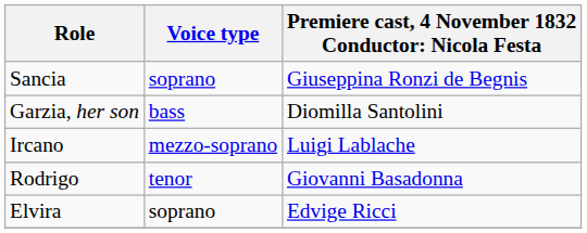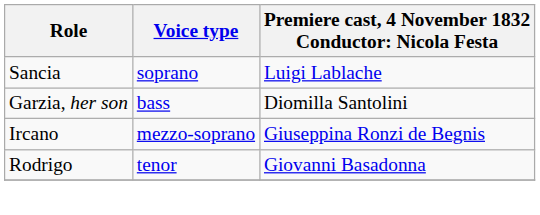 <table class="wikitable">
 <tr>
 <th>Role</th>
 <th><a href='#'>Voice type</a></th>
 <th>Premiere cast, 4 November 1832<br>Conductor: Nicola Festa</th>
 </tr>
 <tr>
 <td>Sancia</td>
 <td><a href='#'>soprano</a></td>
-<td><a href='#'>Giuseppina Ronzi de Begnis</a></td>
+<td><a href='#'>Luigi Lablache</a></td>
 </tr>
 <tr>
 <td>Garzia, <em>her son</em></td>
 <td><a href='#'>bass</a></td>
 <td>Diomilla Santolini</td>
 </tr>
 <tr>
 <td>Ircano</td>
 <td><a href='#'>mezzo-soprano</a></td>
-<td><a href='#'>Luigi Lablache</a></td>
+<td><a href='#'>Giuseppina Ronzi de Begnis</a></td>
 </tr>
 <tr>
 <td>Rodrigo</td>
 <td><a href='#'>tenor</a></td>
 <td><a href='#'>Giovanni Basadonna</a></td>
 </tr>
 <tr>
-<td>Elvira</td>
-<td>soprano</td>
-<td><a href='#'>Edvige Ricci</a></td>
-</tr>
-<tr>
 </tr>
 </table>
